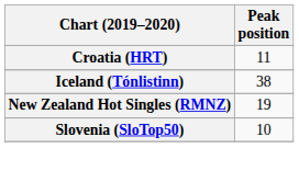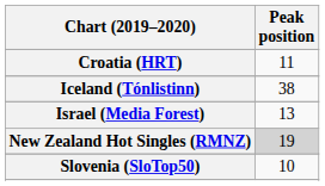 <table class="wikitable sortable plainrowheaders" style="text-align:center">
 <tr>
 <th scope="col">Chart (2019–2020)</th>
 <th scope="col">Peak<br>position</th>
 </tr>
 <tr>
 </tr>
 <tr>
 </tr>
 <tr>
 </tr>
 <tr>
 </tr>
 <tr>
 <th scope="row">Croatia (<a href='#'>HRT</a>)</th>
 <td>11</td>
 </tr>
 <tr>
 </tr>
 <tr>
 </tr>
 <tr>
 <th scope="row">Iceland (<a href='#'>Tónlistinn</a>)</th>
 <td>38</td>
 </tr>
 <tr>
 </tr>
 <tr>
+<th scope="row">Israel (<a href='#'>Media Forest</a>)</th>
+<td>13</td>
+</tr>
+<tr>
 <th scope="row">New Zealand Hot Singles (<a href='#'>RMNZ</a>)</th>
-<td>19</td>
+<td style="background: lightgrey;">19</td>
 </tr>
 <tr>
 </tr>
 <tr>
 </tr>
 <tr>
 <th scope="row">Slovenia (<a href='#'>SloTop50</a>)</th>
 <td>10</td>
 </tr>
 <tr>
 </tr>
 <tr>
 </tr>
 <tr>
 </tr>
 <tr>
 </tr>
 </table>
